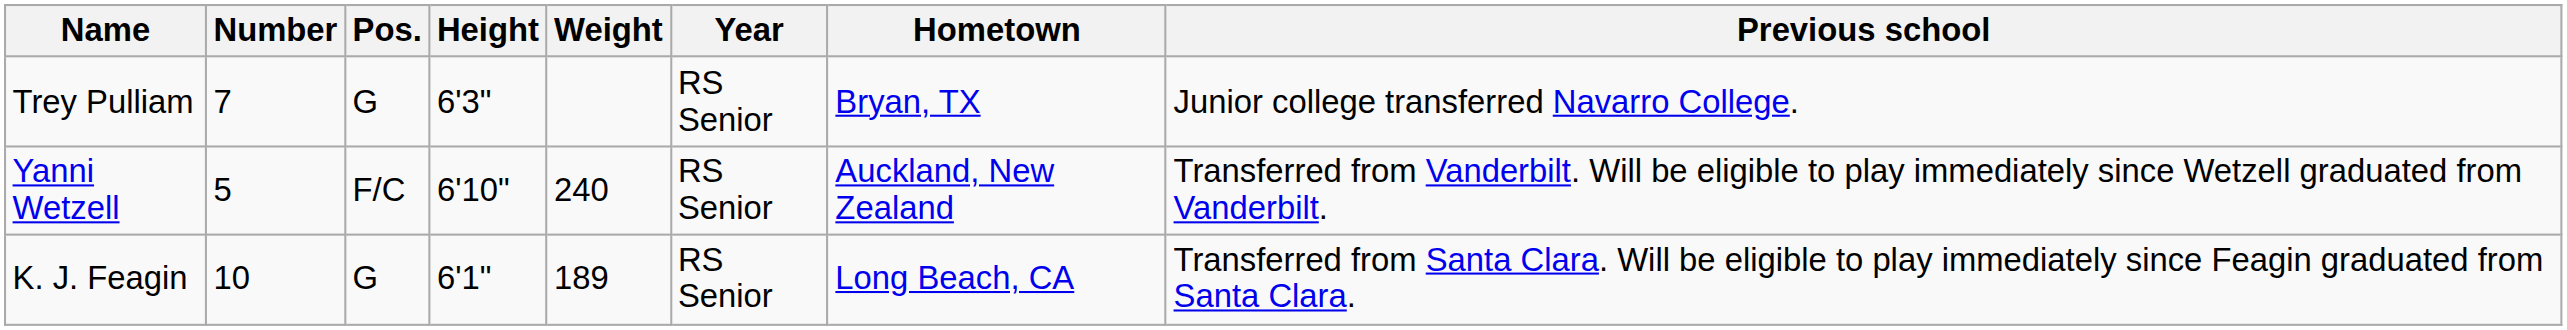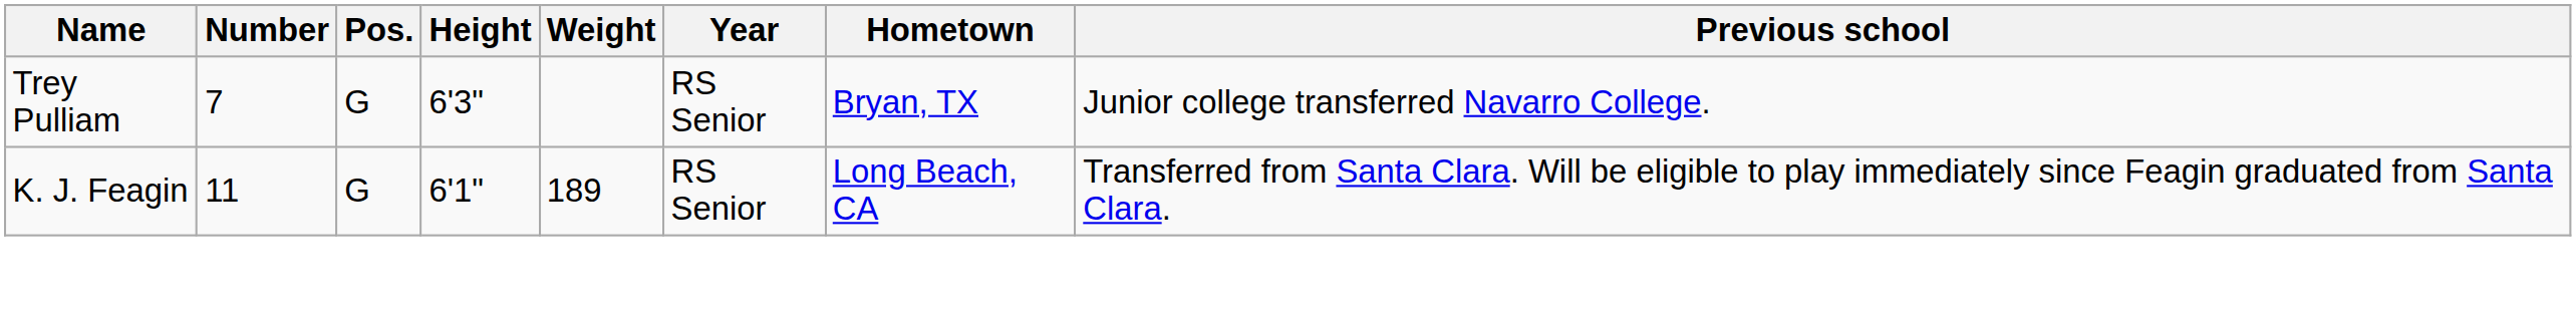 <table class="wikitable sortable" border="1">
 <tr>
 <th>Name</th>
 <th>Number</th>
 <th>Pos.</th>
 <th>Height</th>
 <th>Weight</th>
 <th>Year</th>
 <th>Hometown</th>
 <th class="unsortable">Previous school</th>
 </tr>
 <tr>
 <td>Trey Pulliam</td>
 <td>7</td>
 <td>G</td>
 <td>6'3"</td>
 <td></td>
 <td>RS Senior</td>
 <td><a href='#'>Bryan, TX</a></td>
 <td>Junior college transferred <a href='#'>Navarro College</a>.</td>
 </tr>
 <tr>
-<td><a href='#'>Yanni Wetzell</a></td>
-<td>5</td>
-<td>F/C</td>
-<td>6'10"</td>
-<td>240</td>
-<td>RS Senior</td>
-<td><a href='#'>Auckland, New Zealand</a></td>
-<td>Transferred from <a href='#'>Vanderbilt</a>. Will be eligible to play immediately since Wetzell graduated from <a href='#'>Vanderbilt</a>.</td>
-</tr>
-<tr>
 <td>K. J. Feagin</td>
-<td>10</td>
+<td>11</td>
 <td>G</td>
 <td>6'1"</td>
 <td>189</td>
 <td>RS Senior</td>
 <td><a href='#'>Long Beach, CA</a></td>
 <td>Transferred from <a href='#'>Santa Clara</a>. Will be eligible to play immediately since Feagin graduated from <a href='#'>Santa Clara</a>.</td>
 </tr>
 </table>
